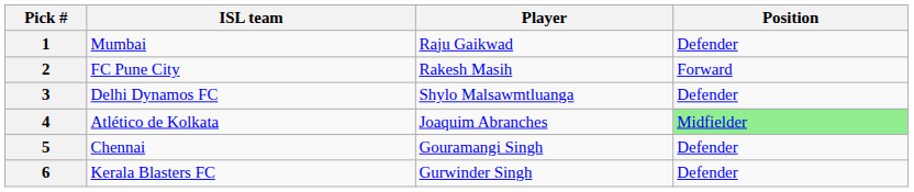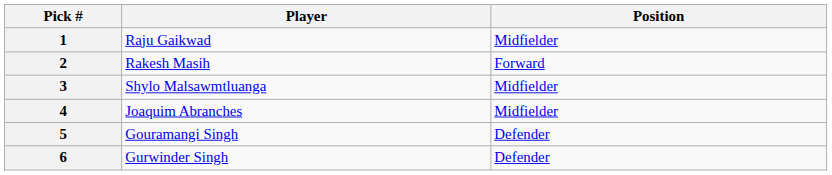 <table class="wikitable sortable" style="width:70%">
 <tr>
 <th width=7%>Pick #</th>
-<th width=28%>ISL team</th>
 <th width=22%>Player</th>
 <th width=20%>Position</th>
 </tr>
 <tr>
 <th>1</th>
-<td><a href='#'>Mumbai</a></td>
 <td><a href='#'>Raju Gaikwad</a></td>
-<td><a href='#'>Defender</a></td>
+<td><a href='#'>Midfielder</a></td>
 </tr>
 <tr>
 <th>2</th>
-<td><a href='#'>FC Pune City</a></td>
 <td><a href='#'>Rakesh Masih</a></td>
 <td><a href='#'>Forward</a></td>
 </tr>
 <tr>
 <th>3</th>
-<td><a href='#'>Delhi Dynamos FC</a></td>
 <td><a href='#'>Shylo Malsawmtluanga</a></td>
-<td><a href='#'>Defender</a></td>
+<td><a href='#'>Midfielder</a></td>
 </tr>
 <tr>
 <th>4</th>
-<td><a href='#'>Atlético de Kolkata</a></td>
 <td><a href='#'>Joaquim Abranches</a></td>
-<td style="background: lightgreen;"><a href='#'>Midfielder</a></td>
+<td><a href='#'>Midfielder</a></td>
 </tr>
 <tr>
 <th>5</th>
-<td><a href='#'>Chennai</a></td>
 <td><a href='#'>Gouramangi Singh</a></td>
 <td><a href='#'>Defender</a></td>
 </tr>
 <tr>
 <th>6</th>
-<td><a href='#'>Kerala Blasters FC</a></td>
 <td><a href='#'>Gurwinder Singh</a></td>
 <td><a href='#'>Defender</a></td>
 </tr>
 </table>
